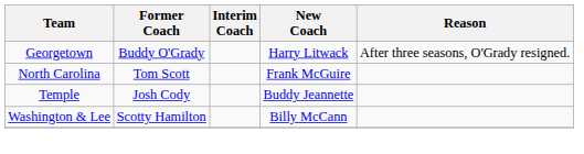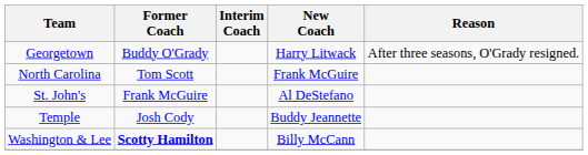 <table class="wikitable" style="text-align:center;">
 <tr>
 <th>Team</th>
 <th>Former<br>Coach</th>
 <th>Interim<br>Coach</th>
 <th>New<br>Coach</th>
 <th>Reason</th>
 </tr>
 <tr>
 <td><a href='#'>Georgetown</a></td>
 <td><a href='#'>Buddy O'Grady</a></td>
 <td></td>
 <td><a href='#'>Harry Litwack</a></td>
 <td>After three seasons, O'Grady resigned.</td>
 </tr>
 <tr>
 <td><a href='#'>North Carolina</a></td>
 <td><a href='#'>Tom Scott</a></td>
 <td></td>
 <td><a href='#'>Frank McGuire</a></td>
 <td></td>
 </tr>
 <tr>
+<td><a href='#'>St. John's</a></td>
+<td><a href='#'>Frank McGuire</a></td>
+<td></td>
+<td><a href='#'>Al DeStefano</a></td>
+<td></td>
+</tr>
+<tr>
 <td><a href='#'>Temple</a></td>
 <td><a href='#'>Josh Cody</a></td>
 <td></td>
 <td><a href='#'>Buddy Jeannette</a></td>
 <td></td>
 </tr>
 <tr>
 <td><a href='#'>Washington & Lee</a></td>
-<td><a href='#'>Scotty Hamilton</a></td>
+<td><strong><a href='#'>Scotty Hamilton</a></strong></td>
 <td></td>
 <td><a href='#'>Billy McCann</a></td>
 <td></td>
 </tr>
 <tr>
 </tr>
 </table>
